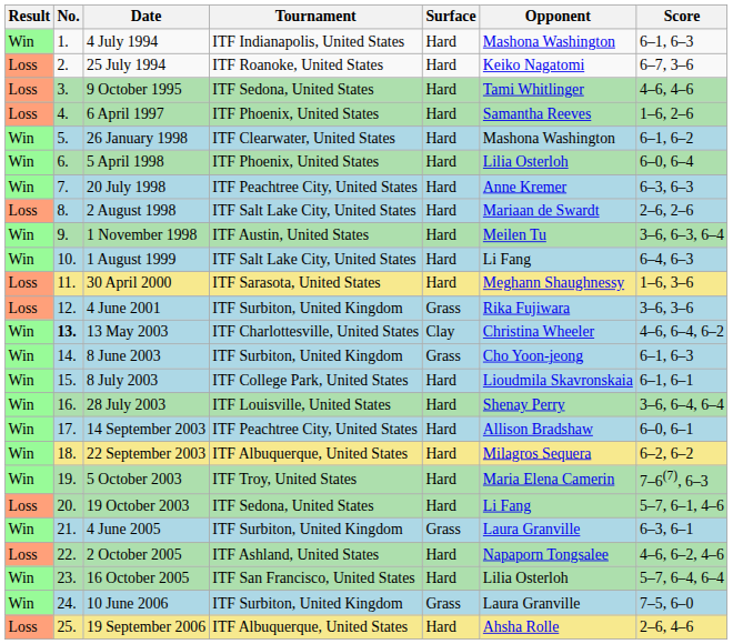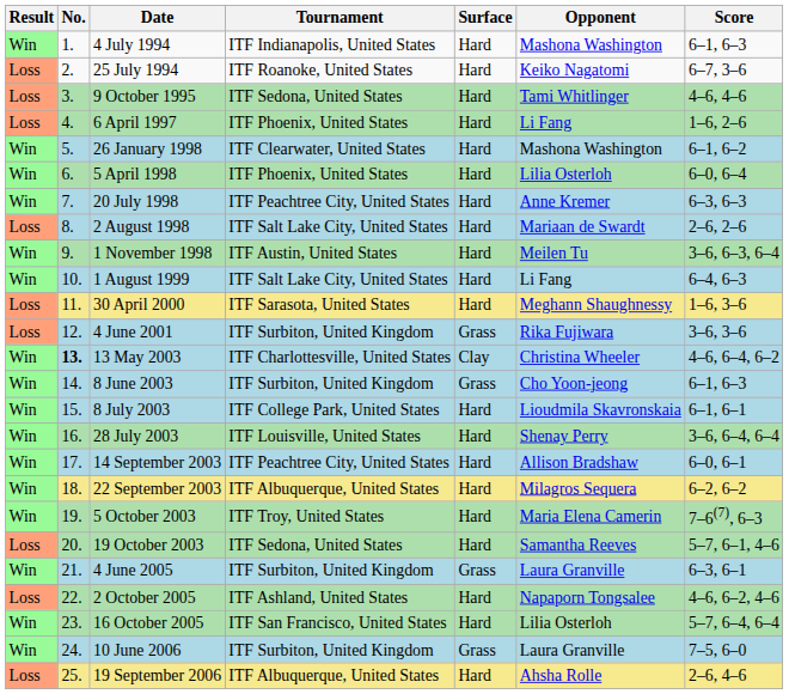 <table class="sortable wikitable">
 <tr>
 <th>Result</th>
 <th class="unsortable">No.</th>
 <th>Date</th>
 <th>Tournament</th>
 <th>Surface</th>
 <th>Opponent</th>
 <th class="unsortable">Score</th>
 </tr>
 <tr>
 <td style="background:#98fb98;">Win</td>
 <td>1.</td>
 <td>4 July 1994</td>
 <td>ITF Indianapolis, United States</td>
 <td>Hard</td>
 <td> <a href='#'>Mashona Washington</a></td>
 <td>6–1, 6–3</td>
 </tr>
 <tr>
 <td style="background:#ffa07a;">Loss</td>
 <td>2.</td>
 <td>25 July 1994</td>
 <td>ITF Roanoke, United States</td>
 <td>Hard</td>
 <td> <a href='#'>Keiko Nagatomi</a></td>
 <td>6–7, 3–6</td>
 </tr>
 <tr bgcolor=addfad>
 <td style="background:#ffa07a;">Loss</td>
 <td>3.</td>
 <td>9 October 1995</td>
 <td>ITF Sedona, United States</td>
 <td>Hard</td>
 <td> <a href='#'>Tami Whitlinger</a></td>
 <td>4–6, 4–6</td>
 </tr>
 <tr bgcolor=addfad>
 <td style="background:#ffa07a;">Loss</td>
 <td>4.</td>
 <td>6 April 1997</td>
 <td>ITF Phoenix, United States</td>
 <td>Hard</td>
-<td> <a href='#'>Samantha Reeves</a></td>
+<td> <a href='#'>Li Fang</a></td>
 <td>1–6, 2–6</td>
 </tr>
 <tr bgcolor=lightblue>
 <td style="background:#98fb98;">Win</td>
 <td>5.</td>
 <td>26 January 1998</td>
 <td>ITF Clearwater, United States</td>
 <td>Hard</td>
 <td> Mashona Washington</td>
 <td>6–1, 6–2</td>
 </tr>
 <tr bgcolor=addfad>
 <td style="background:#98fb98;">Win</td>
 <td>6.</td>
 <td>5 April 1998</td>
 <td>ITF Phoenix, United States</td>
 <td>Hard</td>
 <td> <a href='#'>Lilia Osterloh</a></td>
 <td>6–0, 6–4</td>
 </tr>
 <tr bgcolor=lightblue>
 <td style="background:#98fb98;">Win</td>
 <td>7.</td>
 <td>20 July 1998</td>
 <td>ITF Peachtree City, United States</td>
 <td>Hard</td>
 <td> <a href='#'>Anne Kremer</a></td>
 <td>6–3, 6–3</td>
 </tr>
 <tr bgcolor=lightblue>
 <td style="background:#ffa07a;">Loss</td>
 <td>8.</td>
 <td>2 August 1998</td>
 <td>ITF Salt Lake City, United States</td>
 <td>Hard</td>
 <td> <a href='#'>Mariaan de Swardt</a></td>
 <td>2–6, 2–6</td>
 </tr>
 <tr bgcolor=addfad>
 <td style="background:#98fb98;">Win</td>
 <td>9.</td>
 <td>1 November 1998</td>
 <td>ITF Austin, United States</td>
 <td>Hard</td>
 <td> <a href='#'>Meilen Tu</a></td>
 <td>3–6, 6–3, 6–4</td>
 </tr>
 <tr bgcolor=lightblue>
 <td style="background:#98fb98;">Win</td>
 <td>10.</td>
 <td>1 August 1999</td>
 <td>ITF Salt Lake City, United States</td>
 <td>Hard</td>
 <td> Li Fang</td>
 <td>6–4, 6–3</td>
 </tr>
 <tr bgcolor=f7e98e>
 <td style="background:#ffa07a;">Loss</td>
 <td>11.</td>
 <td>30 April 2000</td>
 <td>ITF Sarasota, United States</td>
 <td>Hard</td>
 <td> <a href='#'>Meghann Shaughnessy</a></td>
 <td>1–6, 3–6</td>
 </tr>
 <tr bgcolor="lightblue">
 <td style="background:#ffa07a;">Loss</td>
 <td>12.</td>
 <td>4 June 2001</td>
 <td>ITF Surbiton, United Kingdom</td>
 <td>Grass</td>
 <td> <a href='#'>Rika Fujiwara</a></td>
 <td>3–6, 3–6</td>
 </tr>
 <tr style="background:lightblue;">
 <td style="background:#98fb98;">Win</td>
 <td><strong>13.</strong></td>
 <td>13 May 2003</td>
 <td>ITF Charlottesville, United States</td>
 <td>Clay</td>
 <td> <a href='#'>Christina Wheeler</a></td>
 <td>4–6, 6–4, 6–2</td>
 </tr>
 <tr bgcolor="lightblue">
 <td style="background:#98fb98;">Win</td>
 <td>14.</td>
 <td>8 June 2003</td>
 <td>ITF Surbiton, United Kingdom</td>
 <td>Grass</td>
 <td> <a href='#'>Cho Yoon-jeong</a></td>
 <td>6–1, 6–3</td>
 </tr>
 <tr style="background:lightblue;">
 <td style="background:#98fb98;">Win</td>
 <td>15.</td>
 <td>8 July 2003</td>
 <td>ITF College Park, United States</td>
 <td>Hard</td>
 <td> <a href='#'>Lioudmila Skavronskaia</a></td>
 <td>6–1, 6–1</td>
 </tr>
 <tr style="background:#addfad;">
 <td style="background:#98fb98;">Win</td>
 <td>16.</td>
 <td>28 July 2003</td>
 <td>ITF Louisville, United States</td>
 <td>Hard</td>
 <td> <a href='#'>Shenay Perry</a></td>
 <td>3–6, 6–4, 6–4</td>
 </tr>
 <tr bgcolor=lightblue>
 <td style="background:#98fb98;">Win</td>
 <td>17.</td>
 <td>14 September 2003</td>
 <td>ITF Peachtree City, United States</td>
 <td>Hard</td>
 <td> <a href='#'>Allison Bradshaw</a></td>
 <td>6–0, 6–1</td>
 </tr>
 <tr bgcolor=f7e98e>
 <td style="background:#98fb98;">Win</td>
 <td>18.</td>
 <td>22 September 2003</td>
 <td>ITF Albuquerque, United States</td>
 <td>Hard</td>
 <td> <a href='#'>Milagros Sequera</a></td>
 <td>6–2, 6–2</td>
 </tr>
 <tr style="background:#addfad;">
 <td style="background:#98fb98;">Win</td>
 <td>19.</td>
 <td>5 October 2003</td>
 <td>ITF Troy, United States</td>
 <td>Hard</td>
 <td> <a href='#'>Maria Elena Camerin</a></td>
 <td>7–6<sup>(7)</sup>, 6–3</td>
 </tr>
 <tr style="background:#addfad;">
 <td style="background:#ffa07a;">Loss</td>
 <td>20.</td>
 <td>19 October 2003</td>
 <td>ITF Sedona, United States</td>
 <td>Hard</td>
-<td> <a href='#'>Li Fang</a></td>
+<td> <a href='#'>Samantha Reeves</a></td>
 <td>5–7, 6–1, 4–6</td>
 </tr>
 <tr bgcolor="lightblue">
 <td style="background:#98fb98;">Win</td>
 <td>21.</td>
 <td>4 June 2005</td>
 <td>ITF Surbiton, United Kingdom</td>
 <td>Grass</td>
 <td> <a href='#'>Laura Granville</a></td>
 <td>6–3, 6–1</td>
 </tr>
 <tr bgcolor=ADDFAD>
 <td style="background:#ffa07a;">Loss</td>
 <td>22.</td>
 <td>2 October 2005</td>
 <td>ITF Ashland, United States</td>
 <td>Hard</td>
 <td> <a href='#'>Napaporn Tongsalee</a></td>
 <td>4–6, 6–2, 4–6</td>
 </tr>
 <tr bgcolor=ADDFAD>
 <td style="background:#98fb98;">Win</td>
 <td>23.</td>
 <td>16 October 2005</td>
 <td>ITF San Francisco, United States</td>
 <td>Hard</td>
 <td> Lilia Osterloh</td>
 <td>5–7, 6–4, 6–4</td>
 </tr>
 <tr bgcolor="lightblue">
 <td style="background:#98fb98;">Win</td>
 <td>24.</td>
 <td>10 June 2006</td>
 <td>ITF Surbiton, United Kingdom</td>
 <td>Grass</td>
 <td> Laura Granville</td>
 <td>7–5, 6–0</td>
 </tr>
 <tr bgcolor="#f7e98e">
 <td style="background:#ffa07a;">Loss</td>
 <td>25.</td>
 <td>19 September 2006</td>
 <td>ITF Albuquerque, United States</td>
 <td>Hard</td>
 <td> <a href='#'>Ahsha Rolle</a></td>
 <td>2–6, 4–6</td>
 </tr>
 </table>
